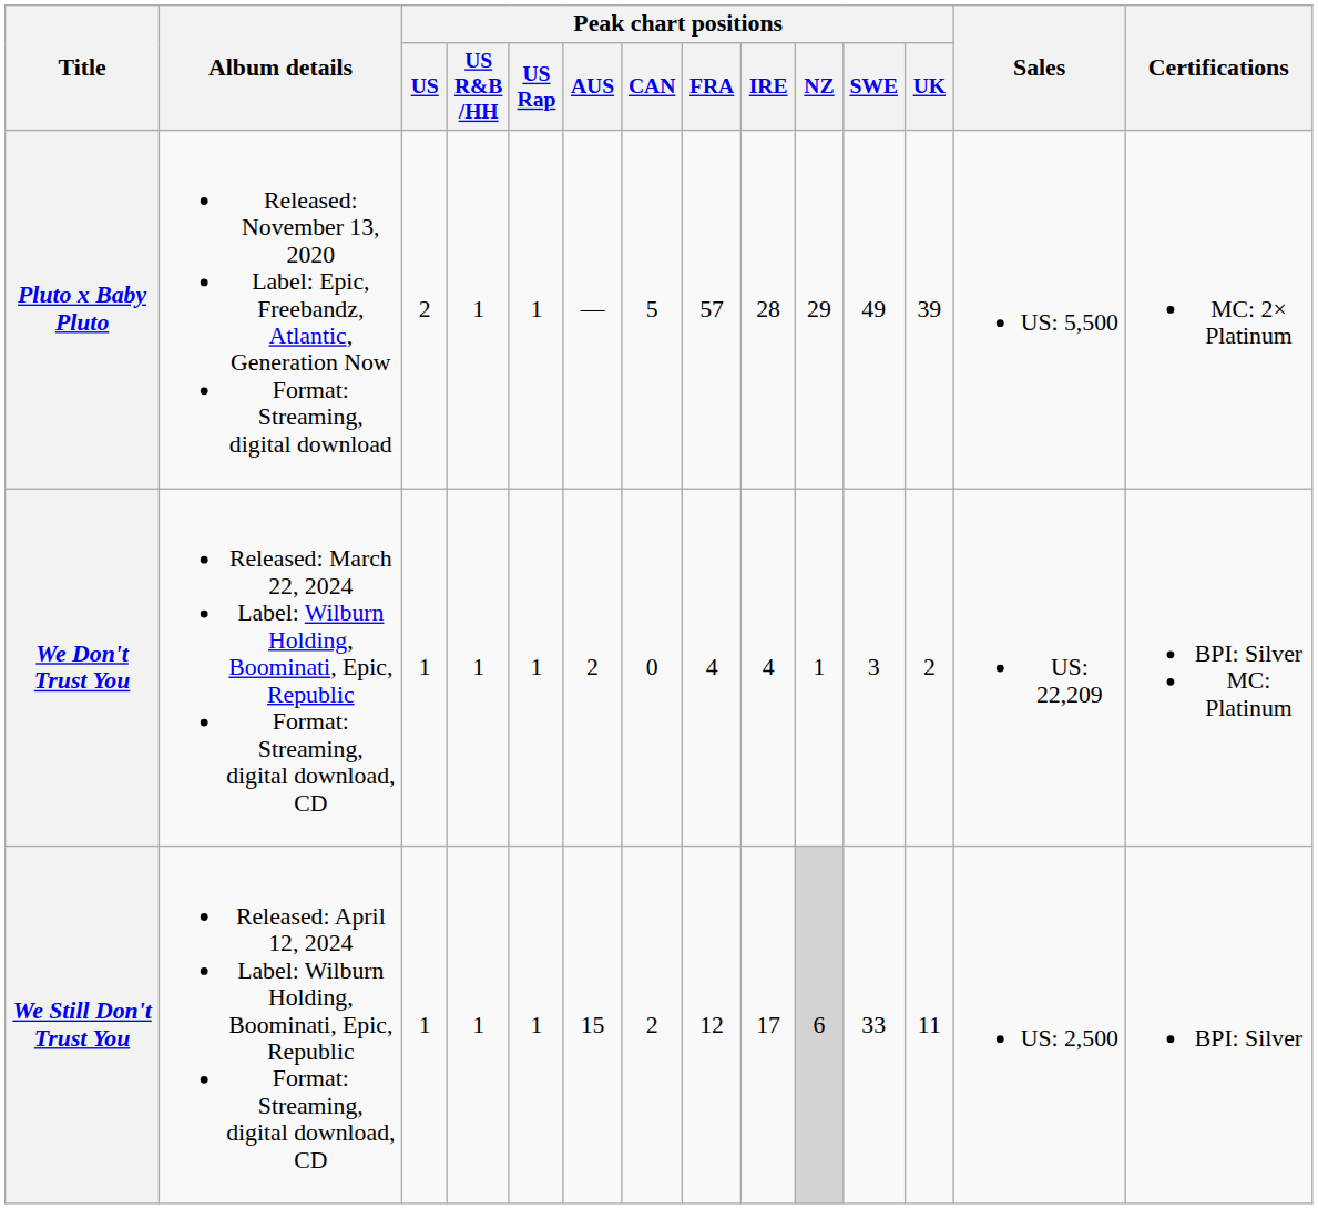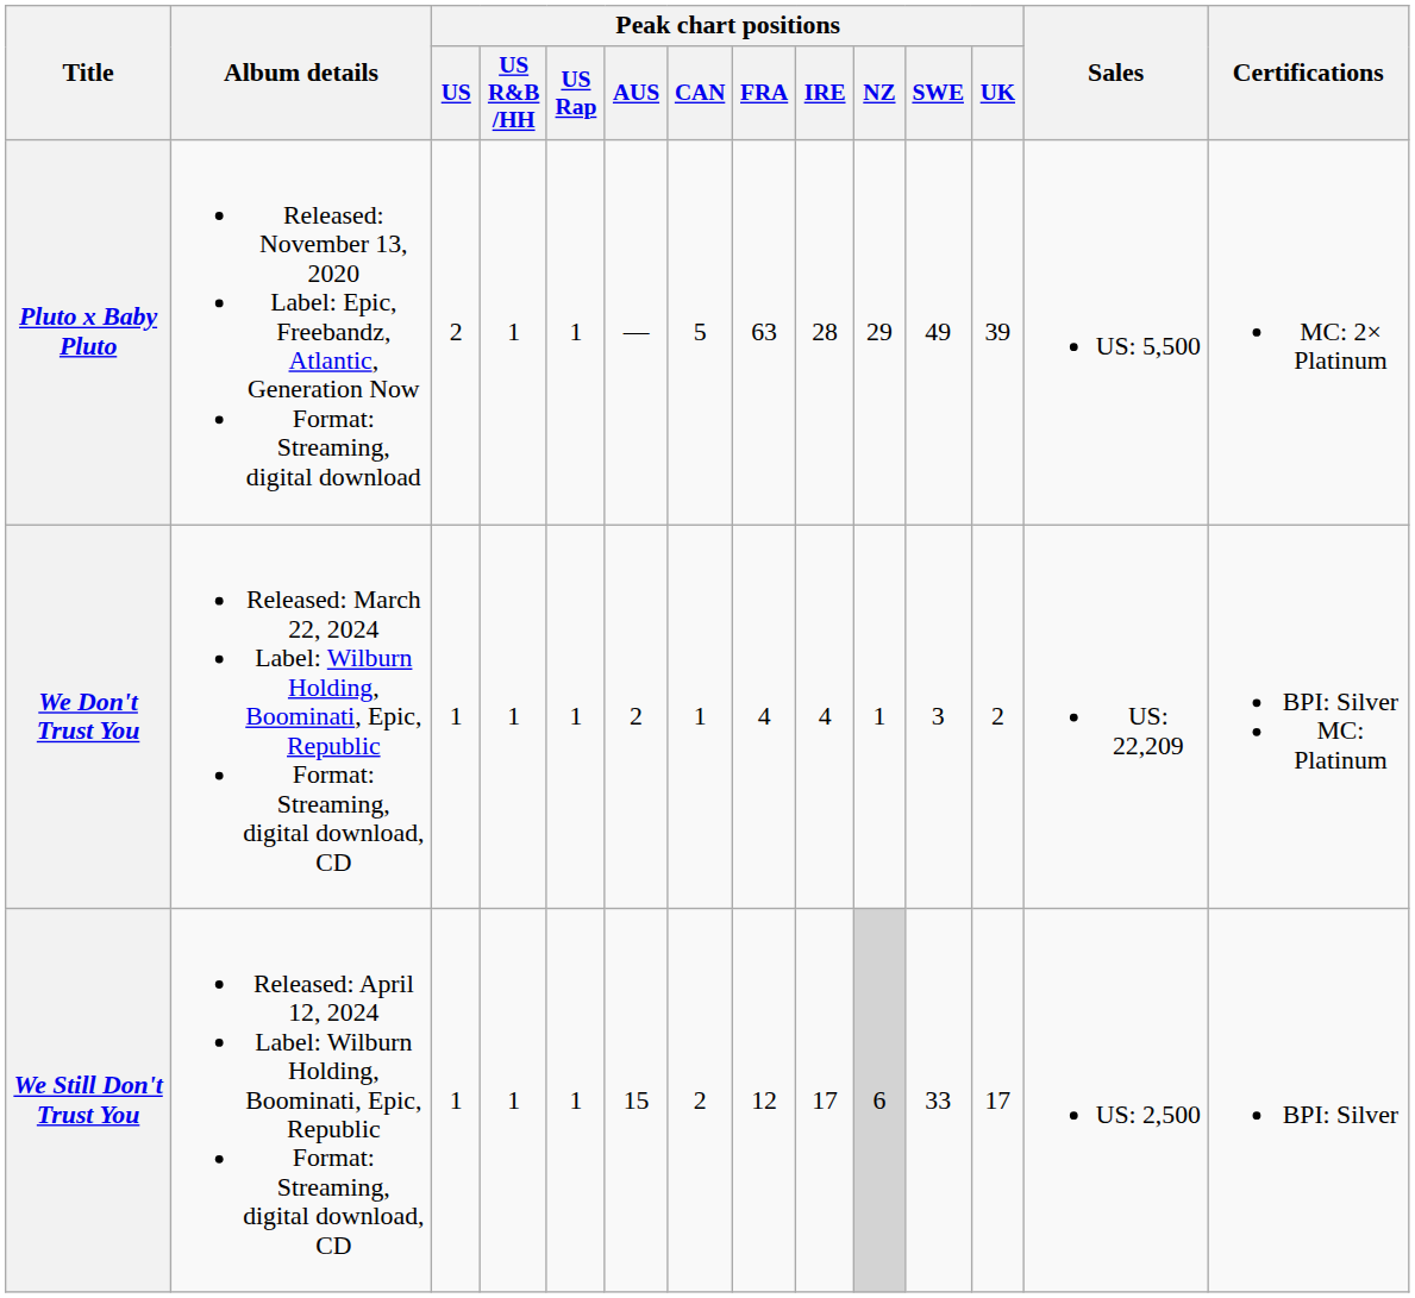 <table class="wikitable plainrowheaders" style="text-align:center;" border="1">
 <tr>
 <th scope="col" rowspan="2" style="width:20em;">Title</th>
 <th scope="col" rowspan="2" style="width:20em;">Album details</th>
 <th scope="col" colspan="10">Peak chart positions</th>
 <th scope="col" rowspan="2" style="width:12em;">Sales</th>
 <th scope="col" rowspan="2" style="width:12em;">Certifications</th>
 </tr>
 <tr>
 <th scope="col" style="width:3em;font-size:90%;"><a href='#'>US</a><br></th>
 <th scope="col" style="width:3em;font-size:90%;"><a href='#'>US<br>R&B<br>/HH</a><br></th>
 <th scope="col" style="width:3em;font-size:90%;"><a href='#'>US<br>Rap</a><br></th>
 <th scope="col" style="width:3em;font-size:90%;"><a href='#'>AUS</a><br></th>
 <th scope="col" style="width:3em;font-size:90%;"><a href='#'>CAN</a><br></th>
 <th scope="col" style="width:3em;font-size:90%;"><a href='#'>FRA</a><br></th>
 <th scope="col" style="width:3em;font-size:90%;"><a href='#'>IRE</a><br></th>
 <th scope="col" style="width:3em;font-size:90%;"><a href='#'>NZ</a><br></th>
 <th scope="col" style="width:3em;font-size:90%;"><a href='#'>SWE</a><br></th>
 <th scope="col" style="width:3em;font-size:90%;"><a href='#'>UK</a><br></th>
 </tr>
 <tr>
 <th scope="row"><em><a href='#'>Pluto x Baby Pluto</a></em><br></th>
 <td><br><ul><li>Released: November 13, 2020</li><li>Label: Epic, Freebandz, <a href='#'>Atlantic</a>, Generation Now</li><li>Format: Streaming, digital download</li></ul></td>
 <td>2</td>
 <td>1</td>
 <td>1</td>
 <td>—</td>
 <td>5</td>
-<td>57</td>
+<td>63</td>
 <td>28</td>
 <td>29</td>
 <td>49</td>
 <td>39</td>
 <td><br><ul><li>US: 5,500</li></ul></td>
 <td><br><ul><li>MC: 2× Platinum</li></ul></td>
 </tr>
 <tr>
 <th scope="row"><em><a href='#'>We Don't Trust You</a></em><br></th>
 <td><br><ul><li>Released: March 22, 2024</li><li>Label: <a href='#'>Wilburn Holding</a>, <a href='#'>Boominati</a>, Epic, <a href='#'>Republic</a></li><li>Format: Streaming, digital download, CD</li></ul></td>
 <td>1</td>
 <td>1</td>
 <td>1</td>
 <td>2</td>
-<td>0</td>
+<td>1</td>
 <td>4</td>
 <td>4</td>
 <td>1</td>
 <td>3</td>
 <td>2</td>
 <td><br><ul><li>US: 22,209</li></ul></td>
 <td><br><ul><li>BPI: Silver</li><li>MC: Platinum</li></ul></td>
 </tr>
 <tr>
 <th scope="row"><em><a href='#'>We Still Don't Trust You</a></em><br></th>
 <td><br><ul><li>Released: April 12, 2024</li><li>Label: Wilburn Holding, Boominati, Epic, Republic</li><li>Format: Streaming, digital download, CD</li></ul></td>
 <td>1</td>
 <td>1</td>
 <td>1</td>
 <td>15</td>
 <td>2</td>
 <td>12<br></td>
 <td>17<br></td>
 <td style="background: lightgrey;">6<br></td>
 <td>33<br></td>
-<td>11</td>
+<td>17</td>
 <td><br><ul><li>US: 2,500</li></ul></td>
 <td><br><ul><li>BPI: Silver</li></ul></td>
 </tr>
 </table>
